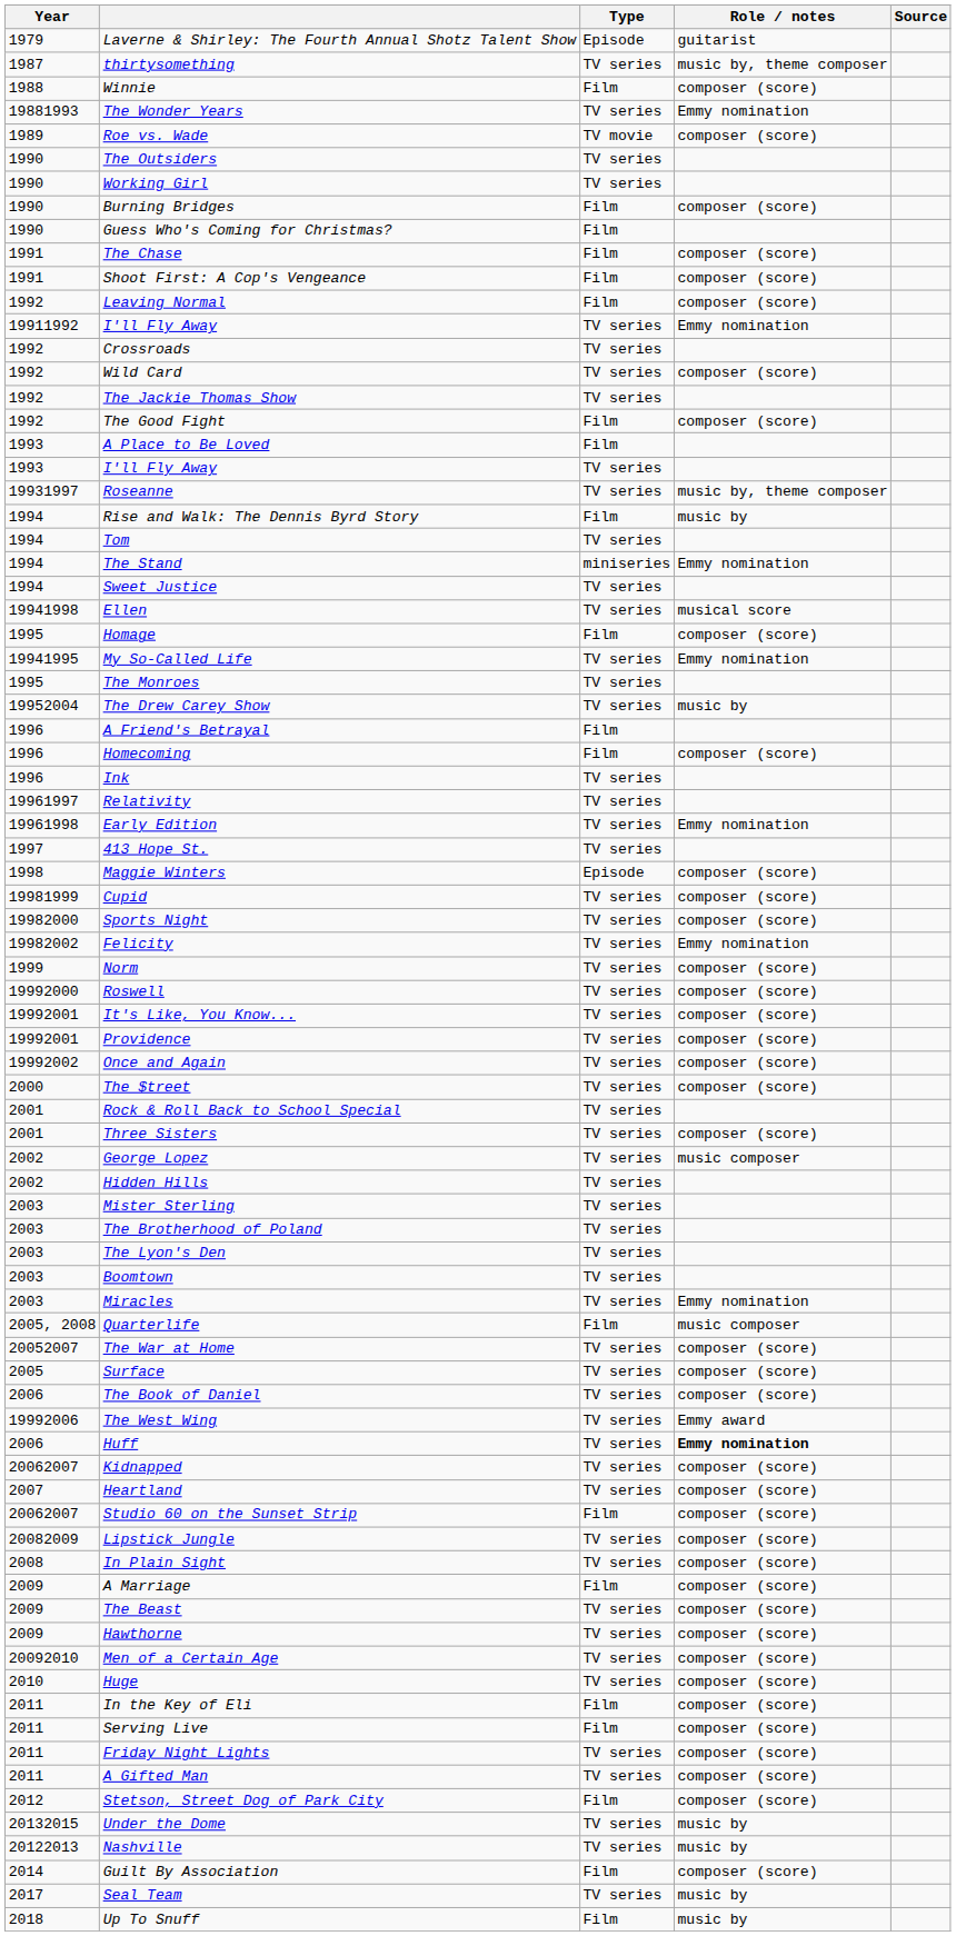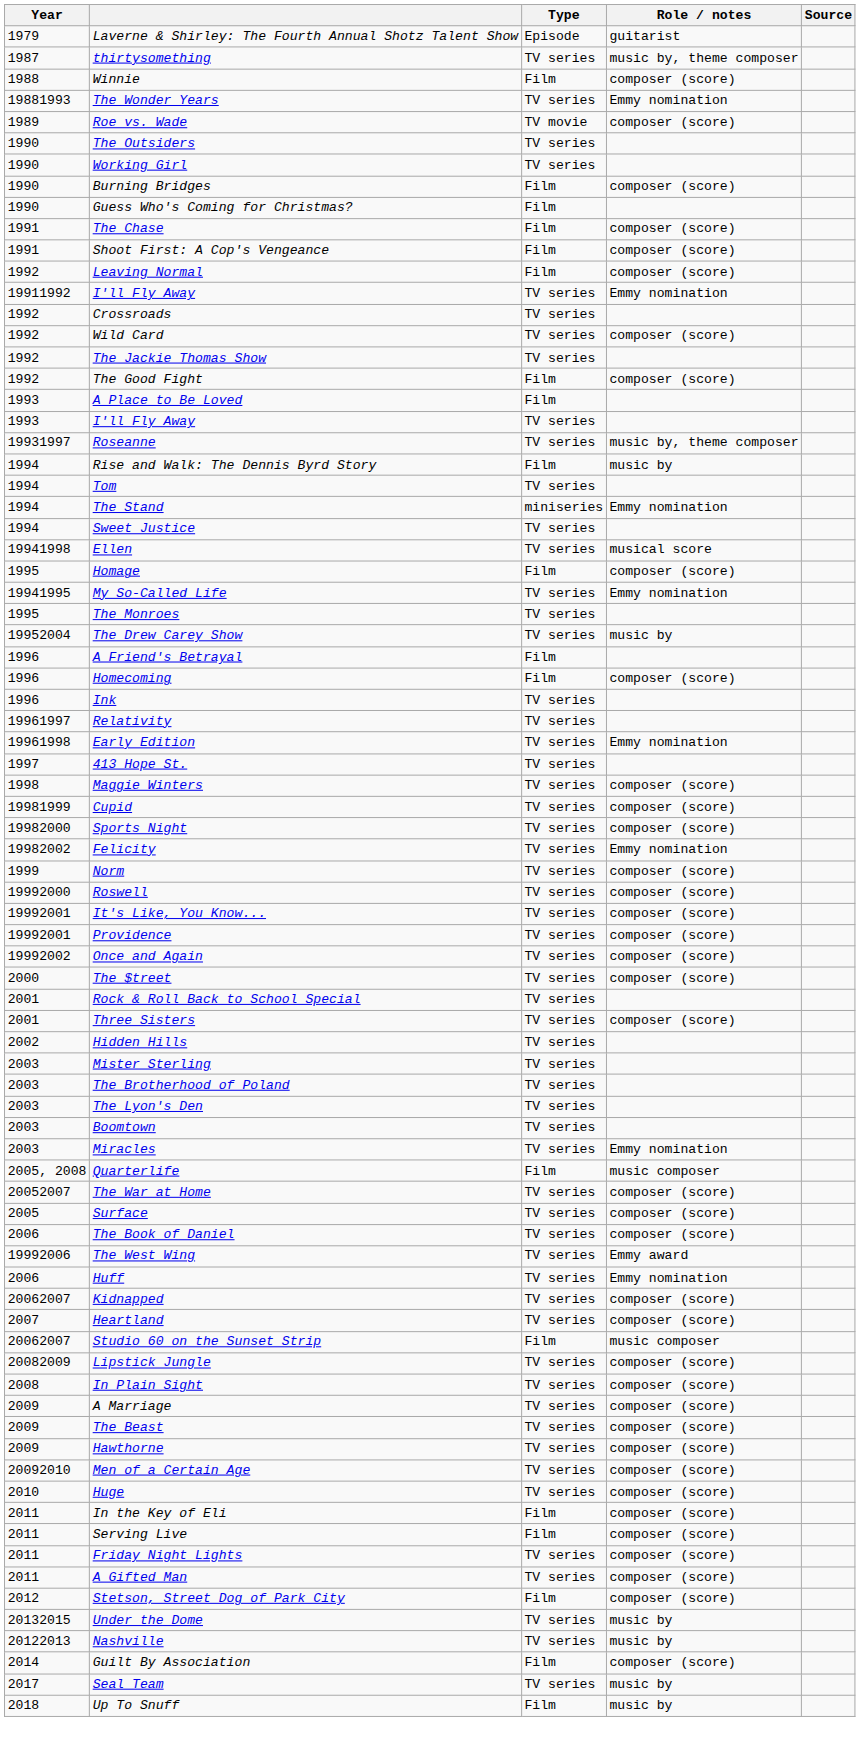 <table class="wikitable plainrowheaders sortable">
 <tr>
 <th scope="col">Year</th>
 <th scope="col"></th>
 <th scope="col">Type</th>
 <th scope="col">Role / notes</th>
 <th class="unsortable">Source</th>
 </tr>
 <tr>
 <td>1979</td>
 <td><em>Laverne & Shirley: The Fourth Annual Shotz Talent Show </em></td>
 <td>Episode</td>
 <td>guitarist</td>
 <td></td>
 </tr>
 <tr>
 <td>1987</td>
 <td><em><a href='#'>thirtysomething</a></em></td>
 <td>TV series</td>
 <td>music by, theme composer</td>
 <td></td>
 </tr>
 <tr>
 <td>1988</td>
 <td><em>Winnie</em></td>
 <td>Film</td>
 <td>composer (score)</td>
 <td></td>
 </tr>
 <tr>
 <td>19881993</td>
 <td><em><a href='#'>The Wonder Years</a></em></td>
 <td>TV series</td>
 <td>Emmy nomination</td>
 <td></td>
 </tr>
 <tr>
 <td>1989</td>
 <td><em><a href='#'>Roe vs. Wade</a></em></td>
 <td>TV movie</td>
 <td>composer (score)</td>
 <td></td>
 </tr>
 <tr>
 <td>1990</td>
 <td><em><a href='#'>The Outsiders</a></em></td>
 <td>TV series</td>
 <td></td>
 <td></td>
 </tr>
 <tr>
 <td>1990</td>
 <td><em><a href='#'>Working Girl</a></em></td>
 <td>TV series</td>
 <td></td>
 <td></td>
 </tr>
 <tr>
 <td>1990</td>
 <td><em>Burning Bridges</em></td>
 <td>Film</td>
 <td>composer (score)</td>
 <td></td>
 </tr>
 <tr>
 <td>1990</td>
 <td><em>Guess Who's Coming for Christmas?</em></td>
 <td>Film</td>
 <td></td>
 <td></td>
 </tr>
 <tr>
 <td>1991</td>
 <td><em><a href='#'>The Chase</a></em></td>
 <td>Film</td>
 <td>composer (score)</td>
 <td></td>
 </tr>
 <tr>
 <td>1991</td>
 <td><em>Shoot First: A Cop's Vengeance</em></td>
 <td>Film</td>
 <td>composer (score)</td>
 <td></td>
 </tr>
 <tr>
 <td>1992</td>
 <td><em><a href='#'>Leaving Normal</a></em></td>
 <td>Film</td>
 <td>composer (score)</td>
 <td></td>
 </tr>
 <tr>
 <td>19911992</td>
 <td><em><a href='#'>I'll Fly Away</a></em></td>
 <td>TV series</td>
 <td>Emmy nomination</td>
 <td></td>
 </tr>
 <tr>
 <td>1992</td>
 <td><em>Crossroads</em></td>
 <td>TV series</td>
 <td></td>
 <td></td>
 </tr>
 <tr>
 <td>1992</td>
 <td><em>Wild Card</em></td>
 <td>TV series</td>
 <td>composer (score)</td>
 <td></td>
 </tr>
 <tr>
 <td>1992</td>
 <td><em><a href='#'>The Jackie Thomas Show</a></em></td>
 <td>TV series</td>
 <td></td>
 <td></td>
 </tr>
 <tr>
 <td>1992</td>
 <td><em>The Good Fight</em></td>
 <td>Film</td>
 <td>composer (score)</td>
 <td></td>
 </tr>
 <tr>
 <td>1993</td>
 <td><em><a href='#'>A Place to Be Loved</a></em></td>
 <td>Film</td>
 <td></td>
 <td></td>
 </tr>
 <tr>
 <td>1993</td>
 <td><em><a href='#'>I'll Fly Away</a></em></td>
 <td>TV series</td>
 <td></td>
 <td></td>
 </tr>
 <tr>
 <td>19931997</td>
 <td><em><a href='#'>Roseanne</a></em></td>
 <td>TV series</td>
 <td>music by, theme composer</td>
 <td></td>
 </tr>
 <tr>
 <td>1994</td>
 <td><em>Rise and Walk: The Dennis Byrd Story</em></td>
 <td>Film</td>
 <td>music by</td>
 <td></td>
 </tr>
 <tr>
 <td>1994</td>
 <td><em><a href='#'>Tom</a></em></td>
 <td>TV series</td>
 <td></td>
 <td></td>
 </tr>
 <tr>
 <td>1994</td>
 <td><em><a href='#'>The Stand</a></em></td>
 <td>miniseries</td>
 <td>Emmy nomination</td>
 <td></td>
 </tr>
 <tr>
 <td>1994</td>
 <td><em><a href='#'>Sweet Justice</a></em></td>
 <td>TV series</td>
 <td></td>
 <td></td>
 </tr>
 <tr>
 <td>19941998</td>
 <td><em><a href='#'>Ellen</a></em></td>
 <td>TV series</td>
 <td>musical score</td>
 <td></td>
 </tr>
 <tr>
 <td>1995</td>
 <td><em><a href='#'>Homage</a></em></td>
 <td>Film</td>
 <td>composer (score)</td>
 <td></td>
 </tr>
 <tr>
 <td>19941995</td>
 <td><em><a href='#'>My So-Called Life</a></em></td>
 <td>TV series</td>
 <td>Emmy nomination</td>
 <td></td>
 </tr>
 <tr>
 <td>1995</td>
 <td><em><a href='#'>The Monroes</a></em></td>
 <td>TV series</td>
 <td></td>
 <td></td>
 </tr>
 <tr>
 <td>19952004</td>
 <td><em><a href='#'>The Drew Carey Show</a></em></td>
 <td>TV series</td>
 <td>music by</td>
 <td></td>
 </tr>
 <tr>
 <td>1996</td>
 <td><em><a href='#'>A Friend's Betrayal</a></em></td>
 <td>Film</td>
 <td></td>
 <td></td>
 </tr>
 <tr>
 <td>1996</td>
 <td><em><a href='#'>Homecoming</a></em></td>
 <td>Film</td>
 <td>composer (score)</td>
 <td></td>
 </tr>
 <tr>
 <td>1996</td>
 <td><em><a href='#'>Ink</a></em></td>
 <td>TV series</td>
 <td></td>
 <td></td>
 </tr>
 <tr>
 <td>19961997</td>
 <td><em><a href='#'>Relativity</a></em></td>
 <td>TV series</td>
 <td></td>
 <td></td>
 </tr>
 <tr>
 <td>19961998</td>
 <td><em><a href='#'>Early Edition</a></em></td>
 <td>TV series</td>
 <td>Emmy nomination</td>
 <td></td>
 </tr>
 <tr>
 <td>1997</td>
 <td><em><a href='#'>413 Hope St.</a></em></td>
 <td>TV series</td>
 <td></td>
 <td></td>
 </tr>
 <tr>
 <td>1998</td>
 <td><em><a href='#'>Maggie Winters</a></em></td>
-<td>Episode</td>
+<td>TV series</td>
 <td>composer (score)</td>
 <td></td>
 </tr>
 <tr>
 <td>19981999</td>
 <td><em><a href='#'>Cupid</a></em></td>
 <td>TV series</td>
 <td>composer (score)</td>
 <td></td>
 </tr>
 <tr>
 <td>19982000</td>
 <td><em><a href='#'>Sports Night</a></em></td>
 <td>TV series</td>
 <td>composer (score)</td>
 <td></td>
 </tr>
 <tr>
 <td>19982002</td>
 <td><em><a href='#'>Felicity</a></em></td>
 <td>TV series</td>
 <td>Emmy nomination</td>
 <td></td>
 </tr>
 <tr>
 <td>1999</td>
 <td><em><a href='#'>Norm</a></em></td>
 <td>TV series</td>
 <td>composer (score)</td>
 <td></td>
 </tr>
 <tr>
 <td>19992000</td>
 <td><em><a href='#'>Roswell</a></em></td>
 <td>TV series</td>
 <td>composer (score)</td>
 <td></td>
 </tr>
 <tr>
 <td>19992001</td>
 <td><em><a href='#'>It's Like, You Know...</a></em></td>
 <td>TV series</td>
 <td>composer (score)</td>
 <td></td>
 </tr>
 <tr>
 <td>19992001</td>
 <td><em><a href='#'>Providence</a></em></td>
 <td>TV series</td>
 <td>composer (score)</td>
 <td></td>
 </tr>
 <tr>
 <td>19992002</td>
 <td><em><a href='#'>Once and Again</a></em></td>
 <td>TV series</td>
 <td>composer (score)</td>
 <td></td>
 </tr>
 <tr>
 <td>2000</td>
 <td><em><a href='#'>The $treet</a></em></td>
 <td>TV series</td>
 <td>composer (score)</td>
 <td></td>
 </tr>
 <tr>
 <td>2001</td>
 <td><em><a href='#'>Rock & Roll Back to School Special</a></em></td>
 <td>TV series</td>
 <td></td>
 <td></td>
 </tr>
 <tr>
 <td>2001</td>
 <td><em><a href='#'>Three Sisters</a></em></td>
 <td>TV series</td>
 <td>composer (score)</td>
-<td></td>
-</tr>
-<tr>
-<td>2002</td>
-<td><em><a href='#'>George Lopez</a></em></td>
-<td>TV series</td>
-<td>music composer</td>
 <td></td>
 </tr>
 <tr>
 <td>2002</td>
 <td><em><a href='#'>Hidden Hills</a></em></td>
 <td>TV series</td>
 <td></td>
 <td></td>
 </tr>
 <tr>
 <td>2003</td>
 <td><em><a href='#'>Mister Sterling</a></em></td>
 <td>TV series</td>
 <td></td>
 <td></td>
 </tr>
 <tr>
 <td>2003</td>
 <td><em><a href='#'>The Brotherhood of Poland</a></em></td>
 <td>TV series</td>
 <td></td>
 <td></td>
 </tr>
 <tr>
 <td>2003</td>
 <td><em><a href='#'>The Lyon's Den</a></em></td>
 <td>TV series</td>
 <td></td>
 <td></td>
 </tr>
 <tr>
 <td>2003</td>
 <td><em><a href='#'>Boomtown</a></em></td>
 <td>TV series</td>
 <td></td>
 <td></td>
 </tr>
 <tr>
 <td>2003</td>
 <td><em><a href='#'>Miracles</a></em></td>
 <td>TV series</td>
 <td>Emmy nomination</td>
 <td></td>
 </tr>
 <tr>
 <td>2005, 2008</td>
 <td><em><a href='#'>Quarterlife</a></em></td>
 <td>Film</td>
 <td>music composer</td>
 <td></td>
 </tr>
 <tr>
 <td>20052007</td>
 <td><em><a href='#'>The War at Home</a></em></td>
 <td>TV series</td>
 <td>composer (score)</td>
 <td></td>
 </tr>
 <tr>
 <td>2005</td>
 <td><em><a href='#'>Surface</a></em></td>
 <td>TV series</td>
 <td>composer (score)</td>
 <td></td>
 </tr>
 <tr>
 <td>2006</td>
 <td><em><a href='#'>The Book of Daniel</a></em></td>
 <td>TV series</td>
 <td>composer (score)</td>
 <td></td>
 </tr>
 <tr>
 <td>19992006</td>
 <td><em><a href='#'>The West Wing</a></em></td>
 <td>TV series</td>
 <td>Emmy award</td>
 <td></td>
 </tr>
 <tr>
 <td>2006</td>
 <td><em><a href='#'>Huff</a></em></td>
 <td>TV series</td>
-<td><strong>Emmy nomination</strong></td>
+<td>Emmy nomination</td>
 <td></td>
 </tr>
 <tr>
 <td>20062007</td>
 <td><em><a href='#'>Kidnapped</a></em></td>
 <td>TV series</td>
 <td>composer (score)</td>
 <td></td>
 </tr>
 <tr>
 <td>2007</td>
 <td><em><a href='#'>Heartland</a></em></td>
 <td>TV series</td>
 <td>composer (score)</td>
 <td></td>
 </tr>
 <tr>
 <td>20062007</td>
 <td><em><a href='#'>Studio 60 on the Sunset Strip</a></em></td>
 <td>Film</td>
-<td>composer (score)</td>
+<td>music composer</td>
 <td></td>
 </tr>
 <tr>
 <td>20082009</td>
 <td><em><a href='#'>Lipstick Jungle</a></em></td>
 <td>TV series</td>
 <td>composer (score)</td>
 <td></td>
 </tr>
 <tr>
 <td>2008</td>
 <td><em><a href='#'>In Plain Sight</a></em></td>
 <td>TV series</td>
 <td>composer (score)</td>
 <td></td>
 </tr>
 <tr>
 <td>2009</td>
 <td><em>A Marriage</em></td>
-<td>Film</td>
+<td>TV series</td>
 <td>composer (score)</td>
 <td></td>
 </tr>
 <tr>
 <td>2009</td>
 <td><em><a href='#'>The Beast</a></em></td>
 <td>TV series</td>
 <td>composer (score)</td>
 <td></td>
 </tr>
 <tr>
 <td>2009</td>
 <td><em><a href='#'>Hawthorne</a></em></td>
 <td>TV series</td>
 <td>composer (score)</td>
 <td></td>
 </tr>
 <tr>
 <td>20092010</td>
 <td><em><a href='#'>Men of a Certain Age</a></em></td>
 <td>TV series</td>
 <td>composer (score)</td>
 <td></td>
 </tr>
 <tr>
 <td>2010</td>
 <td><em><a href='#'>Huge</a></em></td>
 <td>TV series</td>
 <td>composer (score)</td>
 <td></td>
 </tr>
 <tr>
 <td>2011</td>
 <td><em>In the Key of Eli</em></td>
 <td>Film</td>
 <td>composer (score)</td>
 <td></td>
 </tr>
 <tr>
 <td>2011</td>
 <td><em>Serving Live</em></td>
 <td>Film</td>
 <td>composer (score)</td>
 <td></td>
 </tr>
 <tr>
 <td>2011</td>
 <td><em><a href='#'>Friday Night Lights</a></em></td>
 <td>TV series</td>
 <td>composer (score)</td>
 <td></td>
 </tr>
 <tr>
 <td>2011</td>
 <td><em><a href='#'>A Gifted Man</a></em></td>
 <td>TV series</td>
 <td>composer (score)</td>
 <td></td>
 </tr>
 <tr>
 <td>2012</td>
 <td><em><a href='#'>Stetson, Street Dog of Park City</a></em></td>
 <td>Film</td>
 <td>composer (score)</td>
 <td></td>
 </tr>
 <tr>
 <td>20132015</td>
 <td><em><a href='#'>Under the Dome</a></em></td>
 <td>TV series</td>
 <td>music by</td>
 <td></td>
 </tr>
 <tr>
 <td>20122013</td>
 <td><em><a href='#'>Nashville</a></em></td>
 <td>TV series</td>
 <td>music by</td>
 <td></td>
 </tr>
 <tr>
 <td>2014</td>
 <td><em>Guilt By Association</em></td>
 <td>Film</td>
 <td>composer (score)</td>
 <td></td>
 </tr>
 <tr>
 <td>2017</td>
 <td><em><a href='#'>Seal Team</a></em></td>
 <td>TV series</td>
 <td>music by</td>
 <td></td>
 </tr>
 <tr>
 <td>2018</td>
 <td><em>Up To Snuff</em></td>
 <td>Film</td>
 <td>music by</td>
 <td></td>
 </tr>
 </table>
